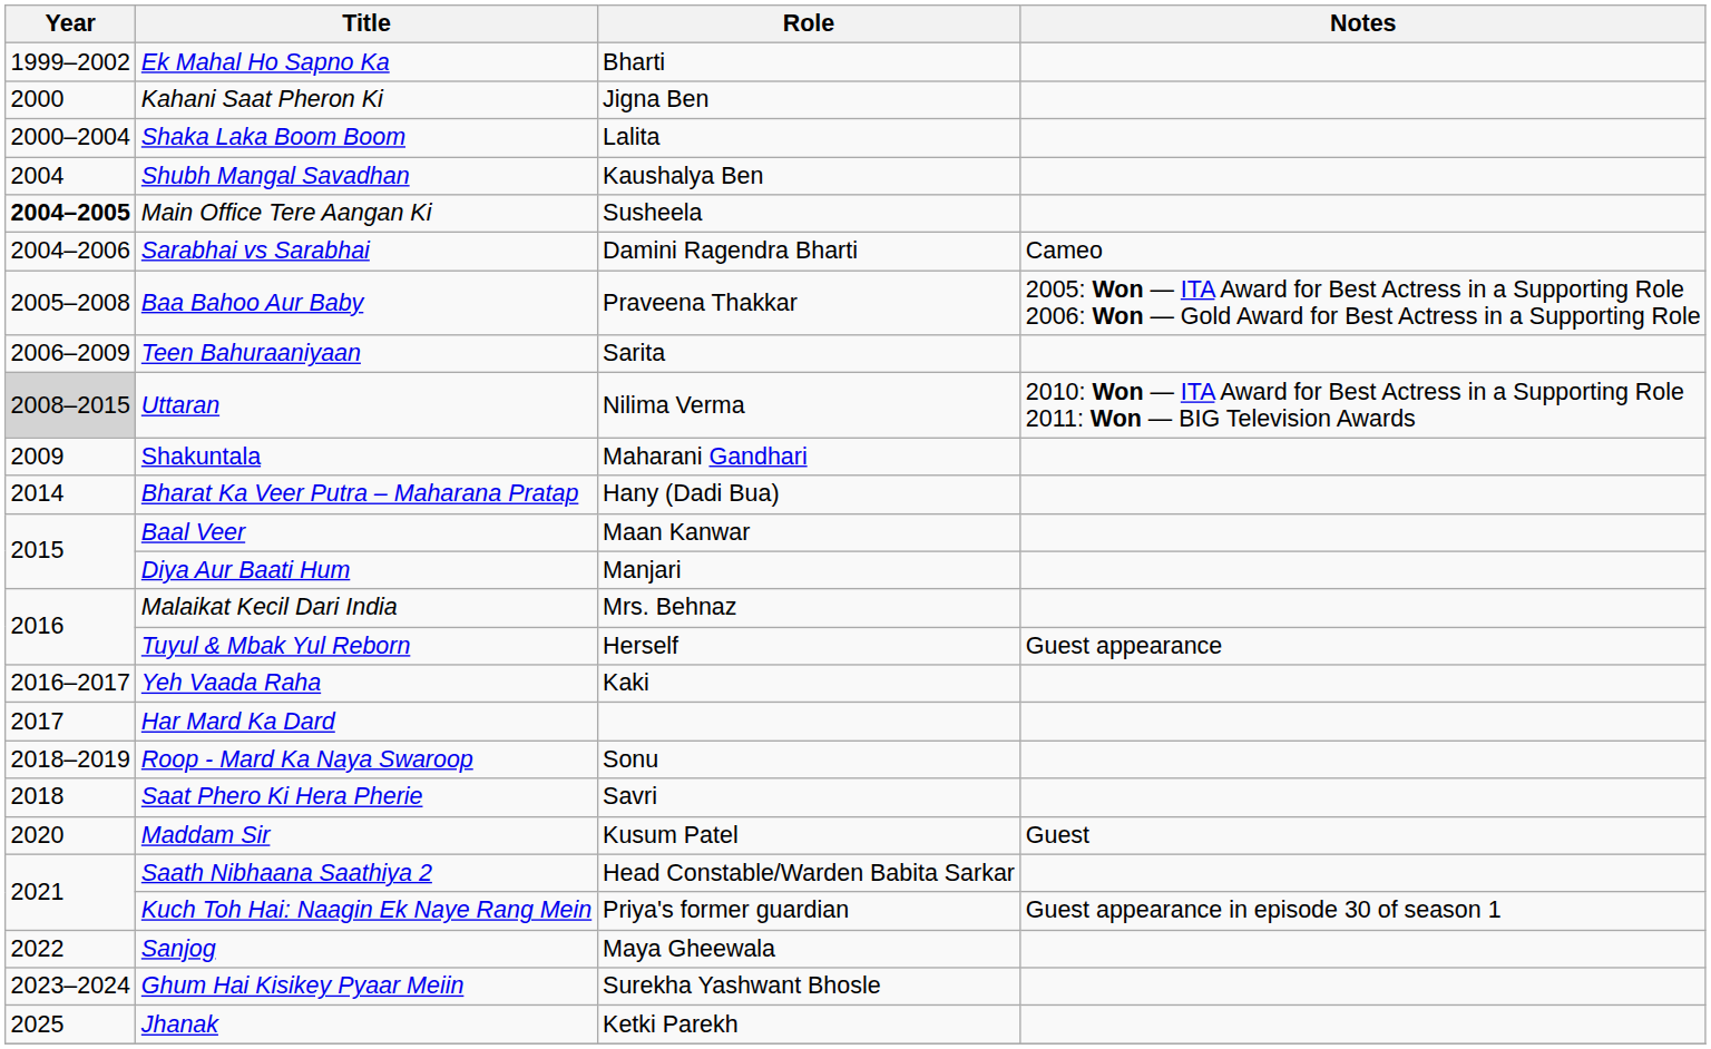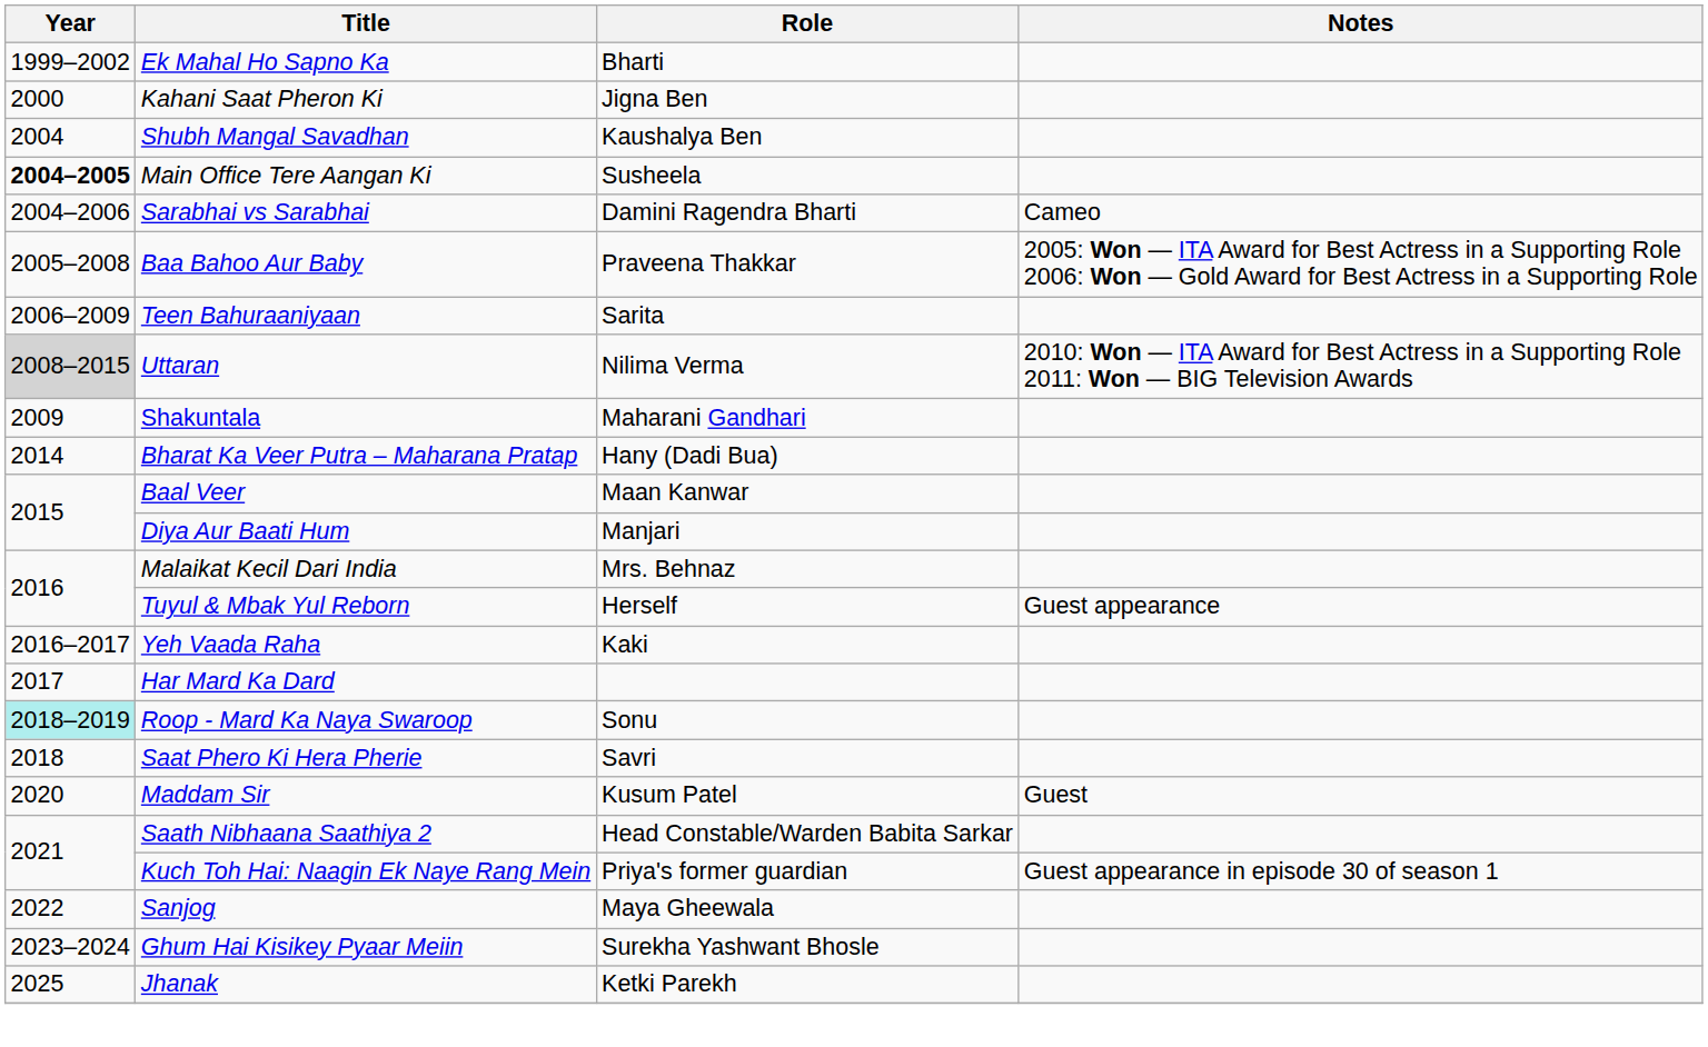 <table class="wikitable sortable">
 <tr>
 <th>Year</th>
 <th>Title</th>
 <th>Role</th>
 <th>Notes</th>
 </tr>
 <tr>
 <td>1999–2002</td>
 <td><em><a href='#'>Ek Mahal Ho Sapno Ka</a></em></td>
 <td>Bharti</td>
 <td></td>
 </tr>
 <tr>
 <td>2000</td>
 <td><em>Kahani Saat Pheron Ki</em></td>
 <td>Jigna Ben</td>
-<td></td>
-</tr>
-<tr>
-<td>2000–2004</td>
-<td><em><a href='#'>Shaka Laka Boom Boom</a></em></td>
-<td>Lalita</td>
 <td></td>
 </tr>
 <tr>
 <td>2004</td>
 <td><em><a href='#'>Shubh Mangal Savadhan</a></em></td>
 <td>Kaushalya Ben</td>
 <td></td>
 </tr>
 <tr>
 <td><strong>2004–2005</strong></td>
 <td><em>Main Office Tere Aangan Ki</em></td>
 <td>Susheela</td>
 <td></td>
 </tr>
 <tr>
 <td>2004–2006</td>
 <td><em><a href='#'>Sarabhai vs Sarabhai</a></em></td>
 <td>Damini Ragendra Bharti</td>
 <td>Cameo</td>
 </tr>
 <tr>
 <td>2005–2008</td>
 <td><em><a href='#'>Baa Bahoo Aur Baby</a></em></td>
 <td>Praveena Thakkar</td>
 <td>2005: <strong>Won</strong> — <a href='#'>ITA</a> Award for Best Actress in a Supporting Role<br>2006: <strong>Won</strong> — Gold Award for Best Actress in a Supporting Role</td>
 </tr>
 <tr>
 <td>2006–2009</td>
 <td><em><a href='#'>Teen Bahuraaniyaan</a></em></td>
 <td>Sarita</td>
 <td></td>
 </tr>
 <tr>
 <td style="background: lightgrey;">2008–2015</td>
 <td><em><a href='#'>Uttaran</a></em></td>
 <td>Nilima Verma</td>
 <td>2010: <strong>Won</strong> — <a href='#'>ITA</a> Award for Best Actress in a Supporting Role<br> 2011: <strong>Won</strong> — BIG Television Awards</td>
 </tr>
 <tr>
 <td>2009</td>
 <td><a href='#'>Shakuntala</a></td>
 <td>Maharani <a href='#'>Gandhari</a></td>
 <td></td>
 </tr>
 <tr>
 <td>2014</td>
 <td><em><a href='#'>Bharat Ka Veer Putra – Maharana Pratap</a></em></td>
 <td>Hany (Dadi Bua)</td>
 <td></td>
 </tr>
 <tr>
 <td rowspan="2">2015</td>
 <td><em><a href='#'>Baal Veer</a></em></td>
 <td>Maan Kanwar</td>
 <td></td>
 </tr>
 <tr>
 <td><em><a href='#'>Diya Aur Baati Hum</a></em></td>
 <td>Manjari</td>
 <td></td>
 </tr>
 <tr>
 <td rowspan="2">2016</td>
 <td><em>Malaikat Kecil Dari India</em></td>
 <td>Mrs. Behnaz</td>
 <td></td>
 </tr>
 <tr>
 <td><em><a href='#'>Tuyul & Mbak Yul Reborn</a></em></td>
 <td>Herself</td>
 <td>Guest appearance</td>
 </tr>
 <tr>
 <td>2016–2017</td>
 <td><em><a href='#'>Yeh Vaada Raha</a></em></td>
 <td>Kaki</td>
 <td></td>
 </tr>
 <tr>
 <td>2017</td>
 <td><em><a href='#'>Har Mard Ka Dard</a></em></td>
 <td></td>
 <td></td>
 </tr>
 <tr>
-<td>2018–2019</td>
+<td style="background: paleturquoise;">2018–2019</td>
 <td><em><a href='#'>Roop - Mard Ka Naya Swaroop</a></em></td>
 <td>Sonu</td>
 <td></td>
 </tr>
 <tr>
 <td>2018</td>
 <td><em><a href='#'>Saat Phero Ki Hera Pherie</a></em></td>
 <td>Savri</td>
 <td></td>
 </tr>
 <tr>
 <td>2020</td>
 <td><em><a href='#'>Maddam Sir</a></em></td>
 <td>Kusum Patel</td>
 <td>Guest</td>
 </tr>
 <tr>
 <td rowspan="2">2021</td>
 <td><em><a href='#'>Saath Nibhaana Saathiya 2</a></em></td>
 <td>Head Constable/Warden Babita Sarkar</td>
 <td></td>
 </tr>
 <tr>
 <td><em><a href='#'>Kuch Toh Hai: Naagin Ek Naye Rang Mein</a></em></td>
 <td>Priya's former guardian</td>
 <td>Guest appearance in episode 30 of season 1</td>
 </tr>
 <tr>
 <td>2022</td>
 <td><em><a href='#'>Sanjog</a></em></td>
 <td>Maya Gheewala</td>
 <td></td>
 </tr>
 <tr>
 <td>2023–2024</td>
 <td><em><a href='#'>Ghum Hai Kisikey Pyaar Meiin</a></em></td>
 <td>Surekha Yashwant Bhosle</td>
 <td></td>
 </tr>
 <tr>
 <td>2025</td>
 <td><em><a href='#'>Jhanak</a></em></td>
 <td>Ketki Parekh</td>
 <td></td>
 </tr>
 <tr>
 </tr>
 </table>
